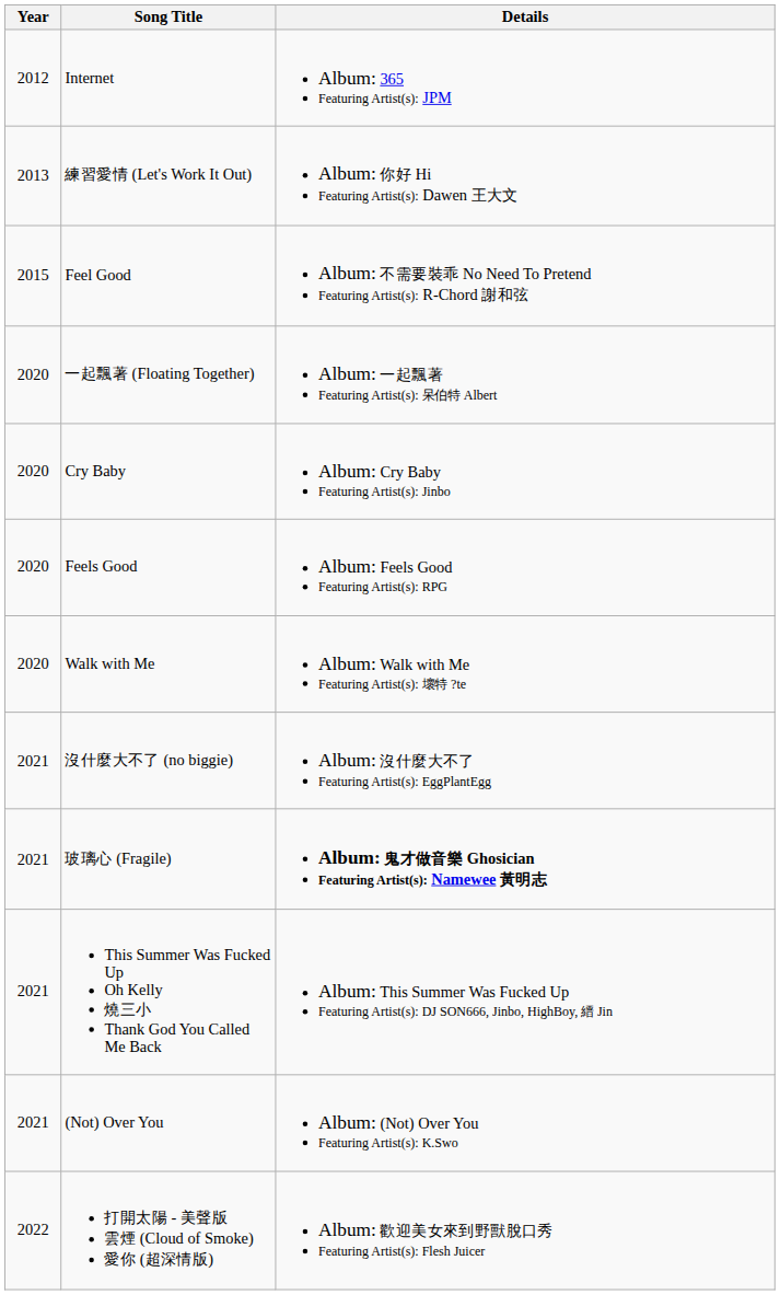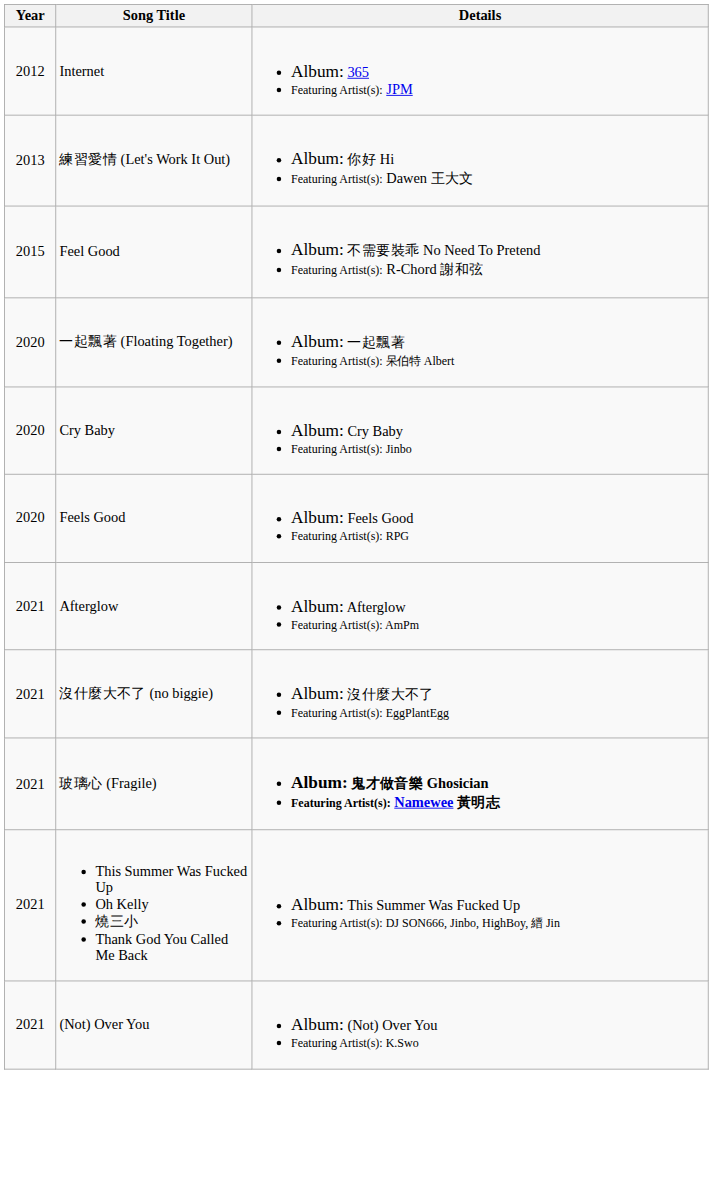 <table class="wikitable">
 <tr>
 <th style="width:50px;">Year</th>
 <th style="width:210px;">Song Title</th>
 <th style="width:500px;">Details</th>
 </tr>
 <tr>
 <td style="text-align:center">2012</td>
 <td>Internet</td>
 <td><br><ul><li><big>Album:</big> <a href='#'>365</a></li><li><small>Featuring Artist(s):</small> <a href='#'>JPM</a></li></ul></td>
 </tr>
 <tr>
 <td style="text-align:center">2013</td>
 <td>練習愛情 (Let's Work It Out)</td>
 <td><br><ul><li><big>Album:</big> 你好 Hi</li><li><small>Featuring Artist(s):</small> Dawen 王大文</li></ul></td>
 </tr>
 <tr>
 <td style="text-align:center">2015</td>
 <td>Feel Good</td>
 <td><br><ul><li><big>Album:</big> 不需要裝乖 No Need To Pretend</li><li><small>Featuring Artist(s):</small> R-Chord 謝和弦</li></ul></td>
 </tr>
 <tr>
 <td style="text-align:center">2020</td>
 <td>一起飄著 (Floating Together)</td>
 <td><br><ul><li><big>Album:</big> 一起飄著</li><li><small>Featuring Artist(s): 呆伯特 Albert</small></li></ul></td>
 </tr>
 <tr>
 <td style="text-align:center">2020</td>
 <td>Cry Baby</td>
 <td><br><ul><li><big>Album:</big> Cry Baby</li><li><small>Featuring Artist(s): Jinbo</small></li></ul></td>
 </tr>
 <tr>
 <td style="text-align:center">2020</td>
 <td>Feels Good</td>
 <td><br><ul><li><big>Album:</big> Feels Good</li><li><small>Featuring Artist(s): RPG</small> </li></ul></td>
 </tr>
 <tr>
-<td style="text-align:center">2020</td>
-<td>Walk with Me</td>
-<td><br><ul><li><big>Album:</big> Walk with Me</li><li><small>Featuring Artist(s): 壞特 ?te</small></li></ul></td>
+<td style="text-align:center">2021</td>
+<td>Afterglow</td>
+<td><br><ul><li><big>Album:</big> Afterglow</li><li><small>Featuring Artist(s): AmPm</small></li></ul></td>
 </tr>
 <tr>
 <td style="text-align:center">2021</td>
 <td>沒什麼大不了 (no biggie)</td>
 <td><br><ul><li><big>Album:</big> 沒什麼大不了</li><li><small>Featuring Artist(s): EggPlantEgg</small></li></ul></td>
 </tr>
 <tr>
 <td style="text-align:center">2021</td>
 <td>玻璃心 (Fragile)</td>
 <td><strong><br><ul><li><big>Album:</big> 鬼才做音樂 Ghosician</li><li><small>Featuring Artist(s):</small> <a href='#'>Namewee</a> 黃明志</li></ul></strong></td>
 </tr>
 <tr>
 <td style="text-align:center">2021</td>
 <td><br><ul><li>This Summer Was Fucked Up</li><li>Oh Kelly</li><li>燒三小</li><li>Thank God You Called Me Back</li></ul></td>
 <td><br><ul><li><big>Album:</big> This Summer Was Fucked Up</li><li><small>Featuring Artist(s): DJ SON666, Jinbo, HighBoy, 縉 Jin</small></li></ul></td>
 </tr>
 <tr>
 <td style="text-align:center">2021</td>
 <td>(Not) Over You</td>
 <td><br><ul><li><big>Album:</big> (Not) Over You</li><li><small>Featuring Artist(s): K.Swo</small> </li></ul></td>
 </tr>
-<tr>
-<td style="text-align:center">2022</td>
-<td><br><ul><li>打開太陽 - 美聲版</li><li>雲煙 (Cloud of Smoke)</li><li>愛你 (超深情版)</li></ul></td>
-<td><br><ul><li><big>Album:</big> 歡迎美女來到野獸脫口秀</li><li><small>Featuring Artist(s): Flesh Juicer</small> </li></ul></td>
-</tr>
 </table>
